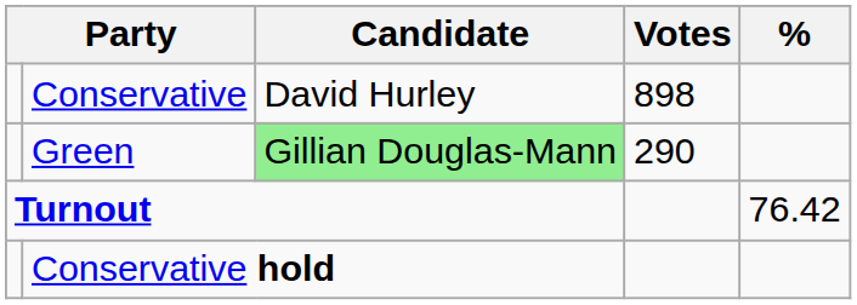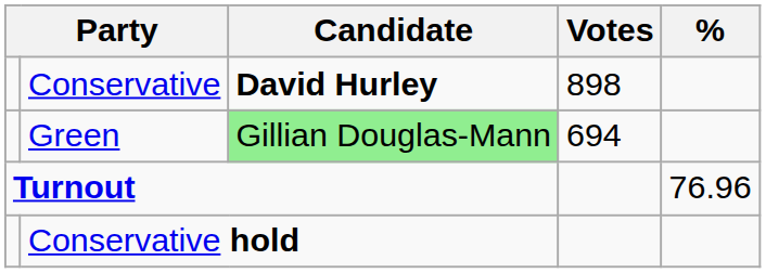 <table class="wikitable">
 <tr>
 <th colspan="2">Party</th>
 <th>Candidate</th>
 <th>Votes</th>
 <th>%</th>
 </tr>
 <tr>
 <td></td>
 <td><a href='#'>Conservative</a></td>
-<td>David Hurley</td>
+<td><strong>David Hurley</strong></td>
 <td>898</td>
 <td></td>
 </tr>
 <tr>
 <td></td>
 <td><a href='#'>Green</a></td>
 <td style="background: lightgreen;">Gillian Douglas-Mann</td>
-<td>290</td>
+<td>694</td>
 <td></td>
 </tr>
 <tr>
 <td colspan="3"><strong><a href='#'>Turnout</a></strong></td>
 <td></td>
-<td>76.42</td>
+<td>76.96</td>
 </tr>
 <tr>
 <td></td>
 <td colspan="2"><a href='#'>Conservative</a> <strong>hold</strong></td>
 <td></td>
 <td></td>
 </tr>
 </table>
